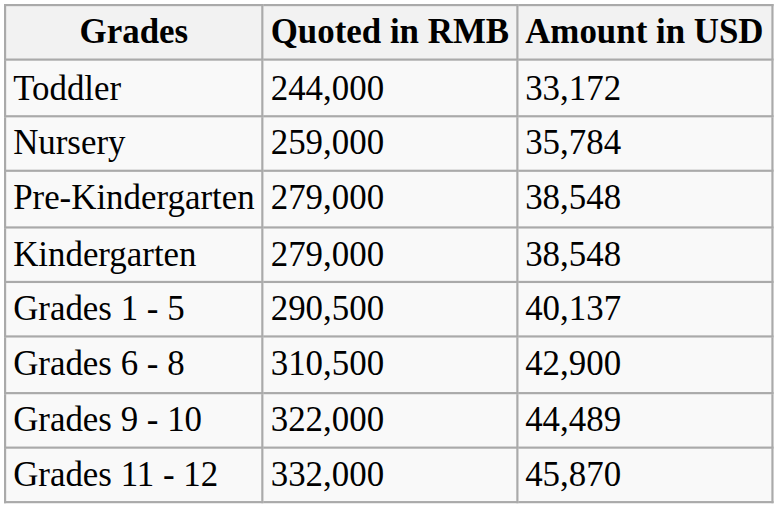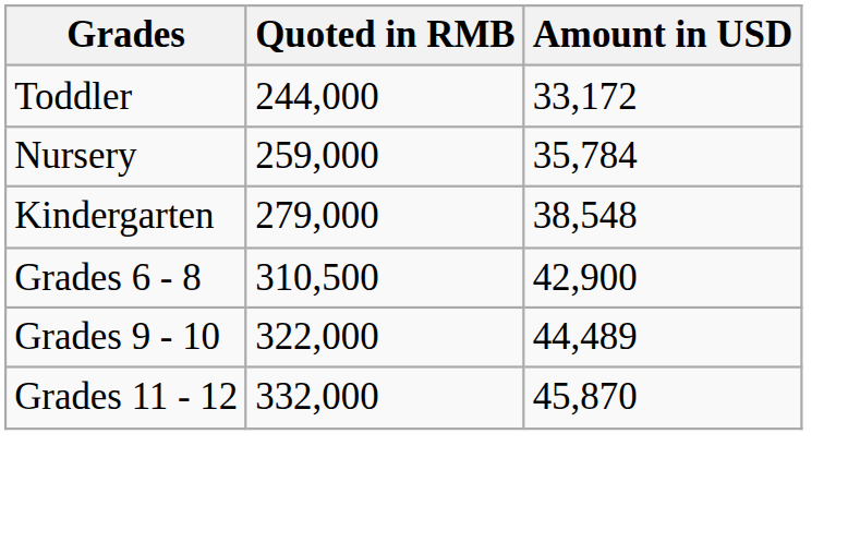 <table class="wikitable">
 <tr>
 <th>Grades</th>
 <th>Quoted in RMB</th>
 <th>Amount in USD</th>
 </tr>
 <tr>
 <td>Toddler</td>
 <td>244,000</td>
 <td>33,172</td>
 </tr>
 <tr>
 <td>Nursery</td>
 <td>259,000</td>
 <td>35,784</td>
 </tr>
 <tr>
-<td>Pre-Kindergarten</td>
-<td>279,000</td>
-<td>38,548</td>
-</tr>
-<tr>
 <td>Kindergarten</td>
 <td>279,000</td>
 <td>38,548</td>
-</tr>
-<tr>
-<td>Grades 1 - 5</td>
-<td>290,500</td>
-<td>40,137</td>
 </tr>
 <tr>
 <td>Grades 6 - 8</td>
 <td>310,500</td>
 <td>42,900</td>
 </tr>
 <tr>
 <td>Grades 9 - 10</td>
 <td>322,000</td>
 <td>44,489</td>
 </tr>
 <tr>
 <td>Grades 11 - 12</td>
 <td>332,000</td>
 <td>45,870</td>
 </tr>
 </table>
